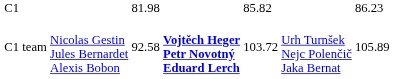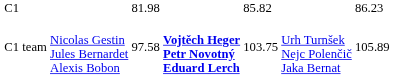 <table>
 <tr>
 <td>C1</td>
 <td></td>
 <td>81.98</td>
 <td></td>
 <td>85.82</td>
 <td></td>
 <td>86.23</td>
 </tr>
 <tr>
 <td>C1 team</td>
 <td><br><a href='#'>Nicolas Gestin</a><br><a href='#'>Jules Bernardet</a><br><a href='#'>Alexis Bobon</a></td>
-<td>92.58</td>
+<td>97.58</td>
 <td><strong><br><a href='#'>Vojtěch Heger</a><br><a href='#'>Petr Novotný</a><br><a href='#'>Eduard Lerch</a></strong></td>
-<td>103.72</td>
+<td>103.75</td>
 <td><br><a href='#'>Urh Turnšek</a><br><a href='#'>Nejc Polenčič</a><br><a href='#'>Jaka Bernat</a></td>
 <td>105.89</td>
 </tr>
 </table>
